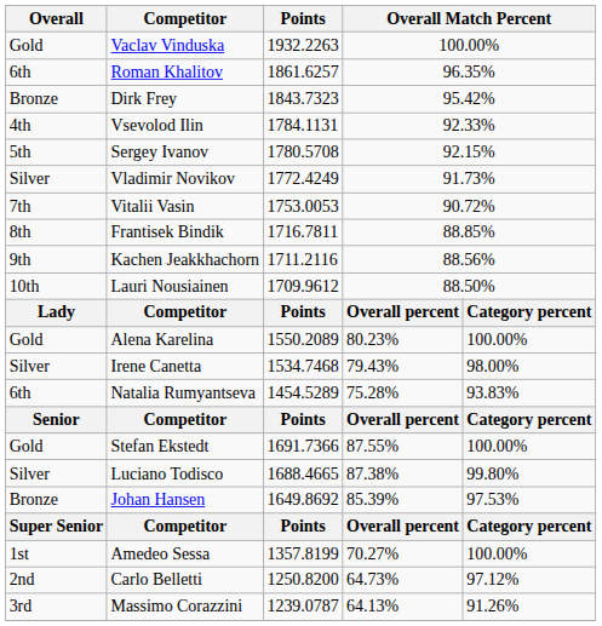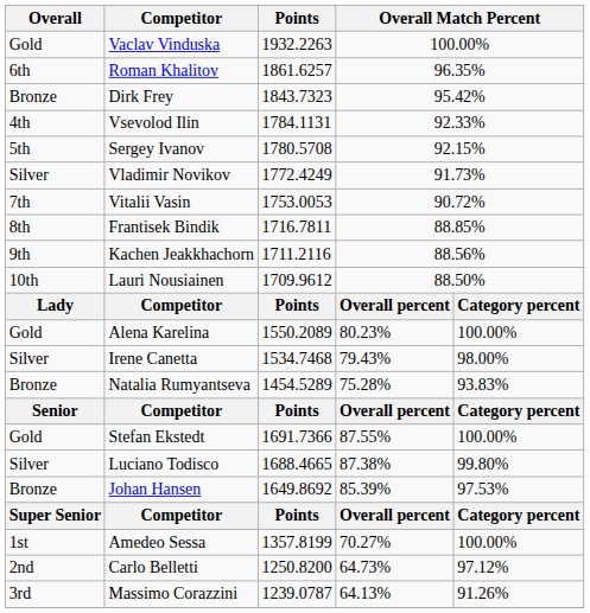 <table class="wikitable" style="text-align: left;">
 <tr>
 <th>Overall</th>
 <th>Competitor</th>
 <th>Points</th>
 <th colspan="2">Overall Match Percent</th>
 </tr>
 <tr>
 <td> Gold</td>
 <td><a href='#'>Vaclav Vinduska</a></td>
 <td>1932.2263</td>
 <td colspan="2" style="text-align: center;">100.00%</td>
 </tr>
 <tr>
 <td>6th</td>
 <td><a href='#'>Roman Khalitov</a></td>
 <td>1861.6257</td>
 <td colspan="2" style="text-align: center;">96.35%</td>
 </tr>
 <tr>
 <td> Bronze</td>
 <td>Dirk Frey</td>
 <td>1843.7323</td>
 <td colspan="2" style="text-align: center;">95.42%</td>
 </tr>
 <tr>
 <td>4th</td>
 <td>Vsevolod Ilin</td>
 <td>1784.1131</td>
 <td colspan="2" style="text-align: center;">92.33%</td>
 </tr>
 <tr>
 <td>5th</td>
 <td>Sergey Ivanov</td>
 <td>1780.5708</td>
 <td colspan="2" style="text-align: center;">92.15%</td>
 </tr>
 <tr>
 <td> Silver</td>
 <td>Vladimir Novikov</td>
 <td>1772.4249</td>
 <td colspan="2" style="text-align: center;">91.73%</td>
 </tr>
 <tr>
 <td>7th</td>
 <td>Vitalii Vasin</td>
 <td>1753.0053</td>
 <td colspan="2" style="text-align: center;">90.72%</td>
 </tr>
 <tr>
 <td>8th</td>
 <td>Frantisek Bindik</td>
 <td>1716.7811</td>
 <td colspan="2" style="text-align: center;">88.85%</td>
 </tr>
 <tr>
 <td>9th</td>
 <td>Kachen Jeakkhachorn</td>
 <td>1711.2116</td>
 <td colspan="2" style="text-align: center;">88.56%</td>
 </tr>
 <tr>
 <td>10th</td>
 <td>Lauri Nousiainen</td>
 <td>1709.9612</td>
 <td colspan="2" style="text-align: center;">88.50%</td>
 </tr>
 <tr>
 <th>Lady</th>
 <th>Competitor</th>
 <th>Points</th>
 <th>Overall percent</th>
 <th>Category percent</th>
 </tr>
 <tr>
 <td> Gold</td>
 <td>Alena Karelina</td>
 <td>1550.2089</td>
 <td>80.23%</td>
 <td>100.00%</td>
 </tr>
 <tr>
 <td> Silver</td>
 <td>Irene Canetta</td>
 <td>1534.7468</td>
 <td>79.43%</td>
 <td>98.00%</td>
 </tr>
 <tr>
-<td>6th</td>
+<td> Bronze</td>
 <td>Natalia Rumyantseva</td>
 <td>1454.5289</td>
 <td>75.28%</td>
 <td>93.83%</td>
 </tr>
 <tr>
 <th>Senior</th>
 <th>Competitor</th>
 <th>Points</th>
 <th>Overall percent</th>
 <th>Category percent</th>
 </tr>
 <tr>
 <td> Gold</td>
 <td>Stefan Ekstedt</td>
 <td>1691.7366</td>
 <td>87.55%</td>
 <td>100.00%</td>
 </tr>
 <tr>
 <td> Silver</td>
 <td>Luciano Todisco</td>
 <td>1688.4665</td>
 <td>87.38%</td>
 <td>99.80%</td>
 </tr>
 <tr>
 <td> Bronze</td>
 <td><a href='#'>Johan Hansen</a></td>
 <td>1649.8692</td>
 <td>85.39%</td>
 <td>97.53%</td>
 </tr>
 <tr>
 <th>Super Senior</th>
 <th>Competitor</th>
 <th>Points</th>
 <th>Overall percent</th>
 <th>Category percent</th>
 </tr>
 <tr>
 <td>1st</td>
 <td>Amedeo Sessa</td>
 <td>1357.8199</td>
 <td>70.27%</td>
 <td>100.00%</td>
 </tr>
 <tr>
 <td>2nd</td>
 <td>Carlo Belletti</td>
 <td>1250.8200</td>
 <td>64.73%</td>
 <td>97.12%</td>
 </tr>
 <tr>
 <td>3rd</td>
 <td>Massimo Corazzini</td>
 <td>1239.0787</td>
 <td>64.13%</td>
 <td>91.26%</td>
 </tr>
 <tr>
 </tr>
 </table>
